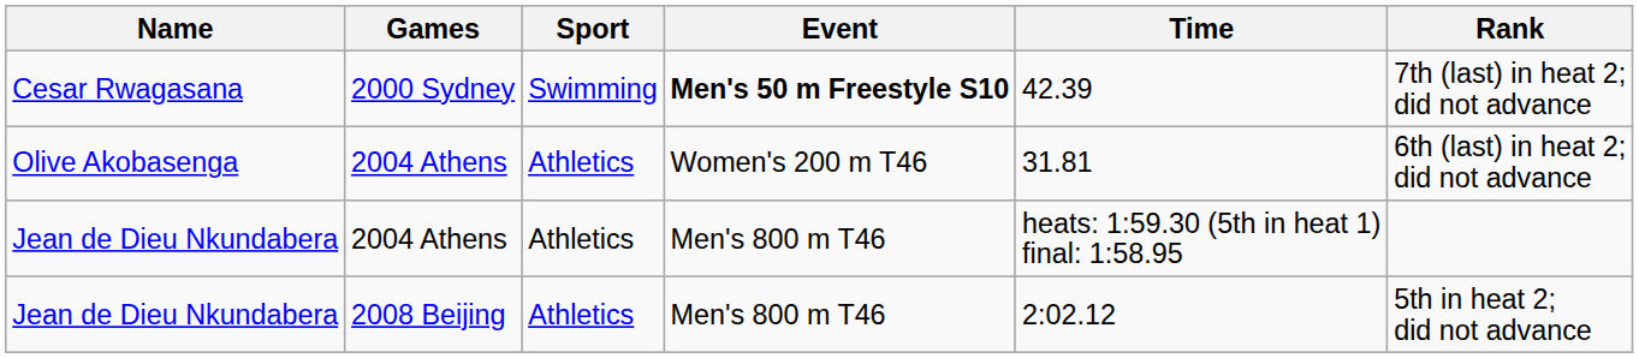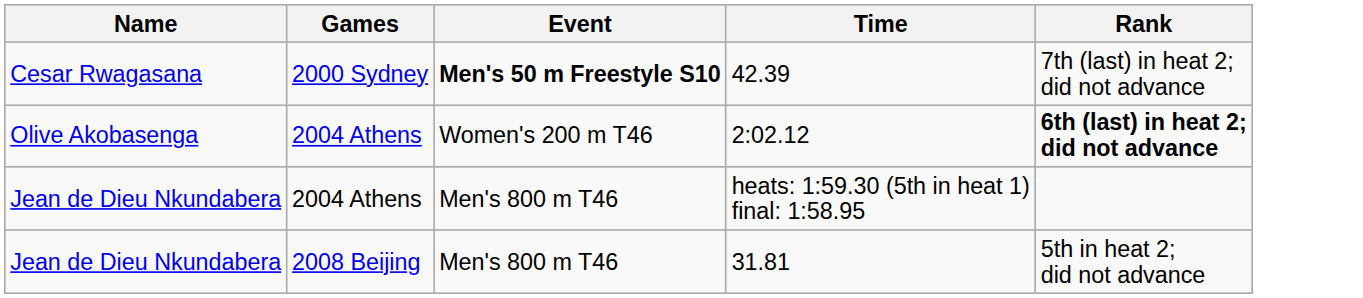 <table class="wikitable sortable" style="font-size:90%">
 <tr>
 <th>Name</th>
 <th>Games</th>
-<th>Sport</th>
 <th>Event</th>
 <th>Time</th>
 <th>Rank</th>
 </tr>
 <tr>
 <td><a href='#'>Cesar Rwagasana</a></td>
 <td><a href='#'>2000 Sydney</a></td>
-<td><a href='#'>Swimming</a></td>
 <td><strong>Men's 50 m Freestyle S10</strong></td>
 <td>42.39</td>
 <td>7th (last) in heat 2;<br> did not advance</td>
 </tr>
 <tr>
 <td><a href='#'>Olive Akobasenga</a></td>
 <td><a href='#'>2004 Athens</a></td>
-<td><a href='#'>Athletics</a></td>
 <td>Women's 200 m T46</td>
-<td>31.81</td>
-<td>6th (last) in heat 2;<br> did not advance</td>
+<td>2:02.12</td>
+<td><strong>6th (last) in heat 2;<br> did not advance</strong></td>
 </tr>
 <tr>
 <td><a href='#'>Jean de Dieu Nkundabera</a></td>
 <td>2004 Athens</td>
-<td>Athletics</td>
 <td>Men's 800 m T46</td>
 <td>heats: 1:59.30 (5th in heat 1)<br>final: 1:58.95</td>
 <td></td>
 </tr>
 <tr>
 <td><a href='#'>Jean de Dieu Nkundabera</a></td>
 <td><a href='#'>2008 Beijing</a></td>
-<td><a href='#'>Athletics</a></td>
 <td>Men's 800 m T46</td>
-<td>2:02.12</td>
+<td>31.81</td>
 <td>5th in heat 2;<br> did not advance</td>
 </tr>
 </table>
